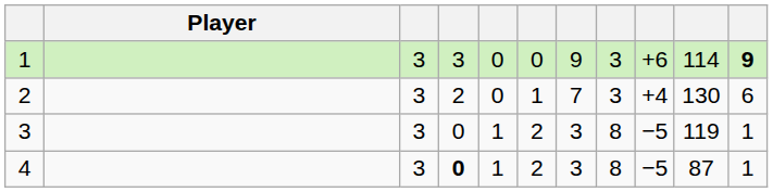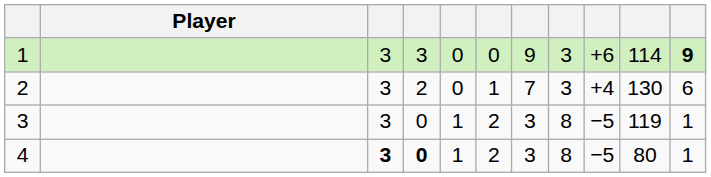 <table class="wikitable" style="text-align:center; margin: 1em auto 1em auto, align:left">
 <tr>
 <th width=20></th>
 <th width=240>Player</th>
 <th width=20></th>
 <th width=20></th>
 <th width=20></th>
 <th width=20></th>
 <th width=20></th>
 <th width=20></th>
 <th width=20></th>
 <th width=30></th>
 <th width=20></th>
 </tr>
 <tr style="background:#D0F0C0;">
 <td>1</td>
 <td align=left></td>
 <td>3</td>
 <td>3</td>
 <td>0</td>
 <td>0</td>
 <td>9</td>
 <td>3</td>
 <td>+6</td>
 <td>114</td>
 <td><strong>9</strong></td>
 </tr>
 <tr style=>
 <td>2</td>
 <td align=left></td>
 <td>3</td>
 <td>2</td>
 <td>0</td>
 <td>1</td>
 <td>7</td>
 <td>3</td>
 <td>+4</td>
 <td>130</td>
 <td>6</td>
 </tr>
 <tr style=>
 <td>3</td>
 <td align=left></td>
 <td>3</td>
 <td>0</td>
 <td>1</td>
 <td>2</td>
 <td>3</td>
 <td>8</td>
 <td>−5</td>
 <td>119</td>
 <td>1</td>
 </tr>
 <tr style=>
 <td>4</td>
 <td align=left></td>
-<td>3</td>
+<td><strong>3</strong></td>
 <td><strong>0</strong></td>
 <td>1</td>
 <td>2</td>
 <td>3</td>
 <td>8</td>
 <td>−5</td>
-<td>87</td>
+<td>80</td>
 <td>1</td>
 </tr>
 </table>
